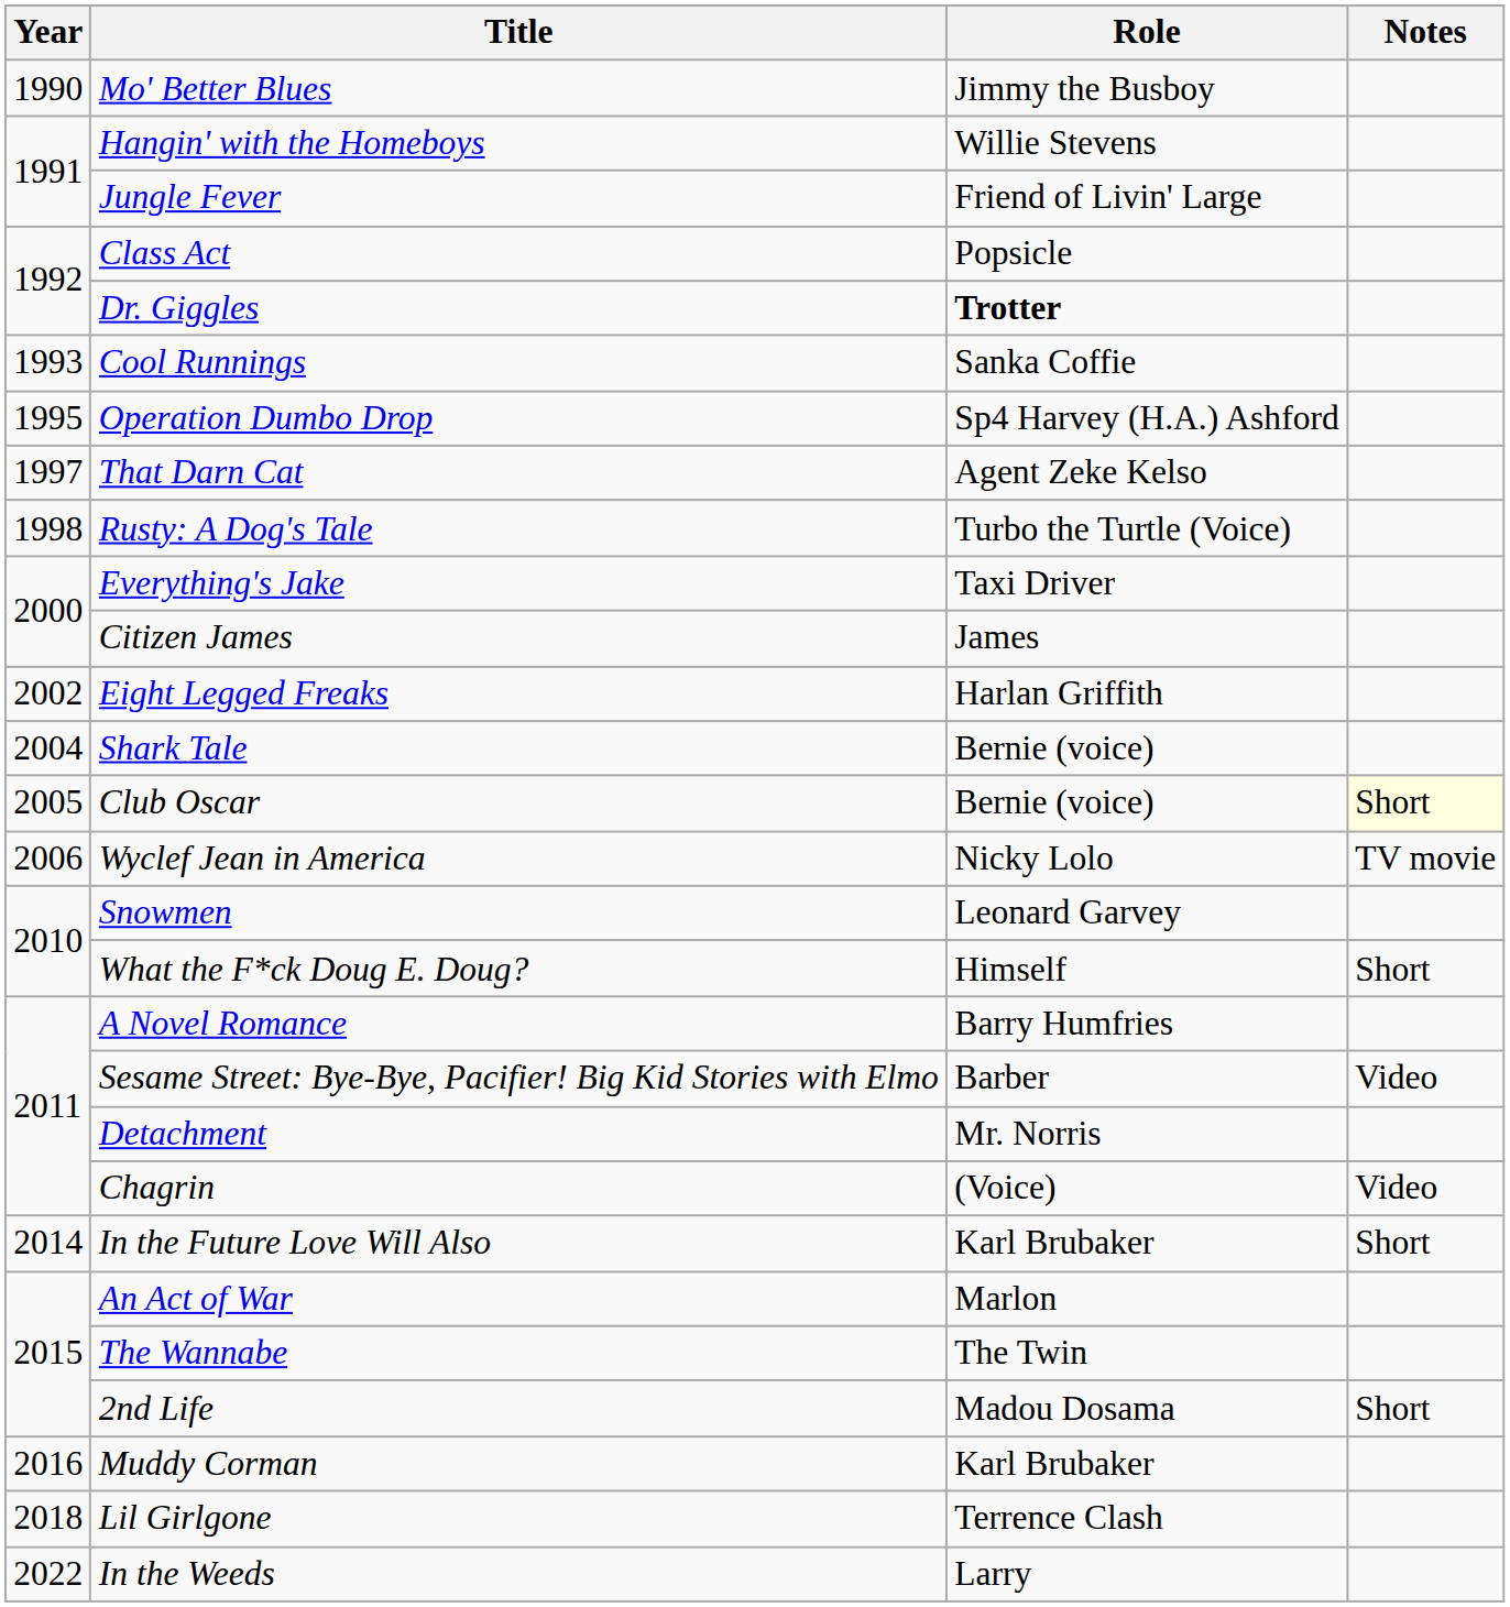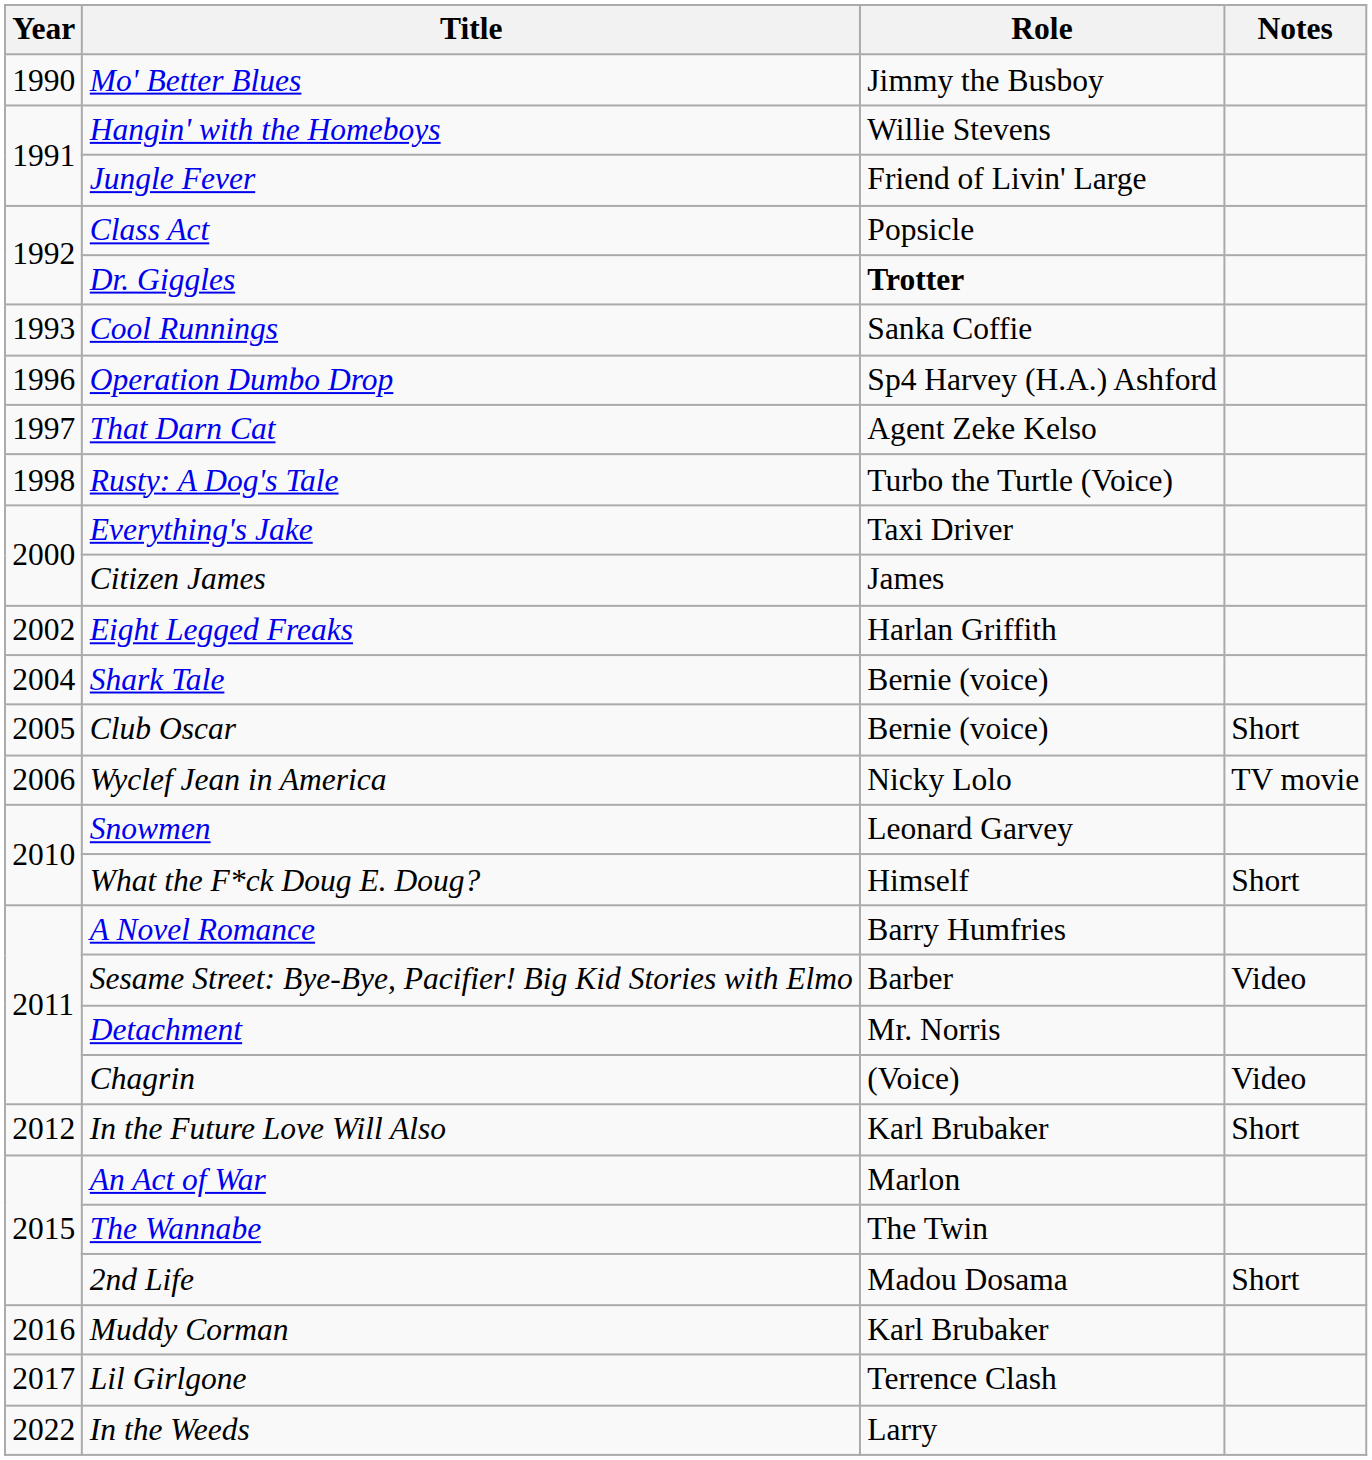 <table class="wikitable plainrowheaders sortable" style="margin-right: 0;">
 <tr>
 <th>Year</th>
 <th>Title</th>
 <th>Role</th>
 <th>Notes</th>
 </tr>
 <tr>
 <td>1990</td>
 <td><em><a href='#'>Mo' Better Blues</a></em></td>
 <td>Jimmy the Busboy</td>
 <td></td>
 </tr>
 <tr>
 <td rowspan=2>1991</td>
 <td><em><a href='#'>Hangin' with the Homeboys</a></em></td>
 <td>Willie Stevens</td>
 <td></td>
 </tr>
 <tr>
 <td><em><a href='#'>Jungle Fever</a></em></td>
 <td>Friend of Livin' Large</td>
 <td></td>
 </tr>
 <tr>
 <td rowspan=2>1992</td>
 <td><em><a href='#'>Class Act</a></em></td>
 <td>Popsicle</td>
 <td></td>
 </tr>
 <tr>
 <td><em><a href='#'>Dr. Giggles</a></em></td>
 <td><strong>Trotter</strong></td>
 <td></td>
 </tr>
 <tr>
 <td>1993</td>
 <td><em><a href='#'>Cool Runnings</a></em></td>
 <td>Sanka Coffie</td>
 <td></td>
 </tr>
 <tr>
-<td>1995</td>
+<td>1996</td>
 <td><em><a href='#'>Operation Dumbo Drop</a></em></td>
 <td>Sp4 Harvey (H.A.) Ashford</td>
 <td></td>
 </tr>
 <tr>
 <td>1997</td>
 <td><em><a href='#'>That Darn Cat</a></em></td>
 <td>Agent Zeke Kelso</td>
 <td></td>
 </tr>
 <tr>
 <td>1998</td>
 <td><em><a href='#'>Rusty: A Dog's Tale</a></em></td>
 <td>Turbo the Turtle (Voice)</td>
 <td></td>
 </tr>
 <tr>
 <td rowspan=2>2000</td>
 <td><em><a href='#'>Everything's Jake</a></em></td>
 <td>Taxi Driver</td>
 <td></td>
 </tr>
 <tr>
 <td><em>Citizen James</em></td>
 <td>James</td>
 <td></td>
 </tr>
 <tr>
 <td>2002</td>
 <td><em><a href='#'>Eight Legged Freaks</a></em></td>
 <td>Harlan Griffith</td>
 <td></td>
 </tr>
 <tr>
 <td>2004</td>
 <td><em><a href='#'>Shark Tale</a></em></td>
 <td>Bernie (voice)</td>
 <td></td>
 </tr>
 <tr>
 <td>2005</td>
 <td><em>Club Oscar</em></td>
 <td>Bernie (voice)</td>
-<td style="background: lightyellow;">Short</td>
+<td>Short</td>
 </tr>
 <tr>
 <td>2006</td>
 <td><em>Wyclef Jean in America</em></td>
 <td>Nicky Lolo</td>
 <td>TV movie</td>
 </tr>
 <tr>
 <td rowspan=2>2010</td>
 <td><em><a href='#'>Snowmen</a></em></td>
 <td>Leonard Garvey</td>
 <td></td>
 </tr>
 <tr>
 <td><em>What the F*ck Doug E. Doug?</em></td>
 <td>Himself</td>
 <td>Short</td>
 </tr>
 <tr>
 <td rowspan=4>2011</td>
 <td><em><a href='#'>A Novel Romance</a></em></td>
 <td>Barry Humfries</td>
 <td></td>
 </tr>
 <tr>
 <td><em>Sesame Street: Bye-Bye, Pacifier! Big Kid Stories with Elmo</em></td>
 <td>Barber</td>
 <td>Video</td>
 </tr>
 <tr>
 <td><em><a href='#'>Detachment</a></em></td>
 <td>Mr. Norris</td>
 <td></td>
 </tr>
 <tr>
 <td><em>Chagrin</em></td>
 <td>(Voice)</td>
 <td>Video</td>
 </tr>
 <tr>
-<td>2014</td>
+<td>2012</td>
 <td><em>In the Future Love Will Also</em></td>
 <td>Karl Brubaker</td>
 <td>Short</td>
 </tr>
 <tr>
 <td rowspan=3>2015</td>
 <td><em><a href='#'>An Act of War</a></em></td>
 <td>Marlon</td>
 <td></td>
 </tr>
 <tr>
 <td><em><a href='#'>The Wannabe</a></em></td>
 <td>The Twin</td>
 <td></td>
 </tr>
 <tr>
 <td><em>2nd Life</em></td>
 <td>Madou Dosama</td>
 <td>Short</td>
 </tr>
 <tr>
 <td>2016</td>
 <td><em>Muddy Corman</em></td>
 <td>Karl Brubaker</td>
 <td></td>
 </tr>
 <tr>
-<td>2018</td>
+<td>2017</td>
 <td><em>Lil Girlgone</em></td>
 <td>Terrence Clash</td>
 <td></td>
 </tr>
 <tr>
 <td>2022</td>
 <td><em>In the Weeds</em></td>
 <td>Larry</td>
 <td></td>
 </tr>
 </table>
